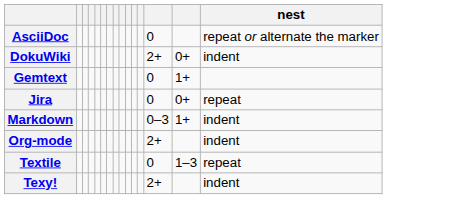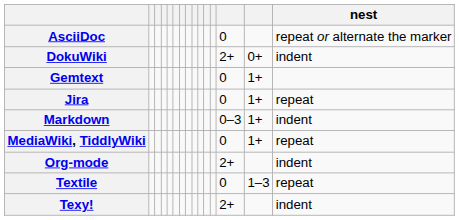 <table class="wikitable sortable sort-under">
 <tr>
 <th></th>
 <th><code></code></th>
 <th><code></code></th>
 <th><code></code></th>
 <th><code></code></th>
 <th><code></code></th>
 <th></th>
 <th></th>
 <th><code></code></th>
 <th><code></code></th>
 <th></th>
 <th></th>
 <th></th>
 <th></th>
 <th>nest</th>
 </tr>
 <tr>
 <th><a href='#'>AsciiDoc</a></th>
 <td></td>
 <td></td>
 <td></td>
 <td></td>
 <td></td>
 <td></td>
 <td></td>
 <td></td>
 <td></td>
 <td></td>
 <td></td>
 <td>0</td>
 <td></td>
 <td>repeat <em>or</em> alternate the marker</td>
 </tr>
 <tr>
 <th><a href='#'>DokuWiki</a></th>
 <td></td>
 <td></td>
 <td></td>
 <td></td>
 <td></td>
 <td></td>
 <td></td>
 <td></td>
 <td></td>
 <td></td>
 <td></td>
 <td>2+</td>
 <td>0+</td>
 <td>indent</td>
 </tr>
 <tr>
 <th><a href='#'>Gemtext</a></th>
 <td></td>
 <td></td>
 <td></td>
 <td></td>
 <td></td>
 <td></td>
 <td></td>
 <td></td>
 <td></td>
 <td></td>
 <td></td>
 <td>0</td>
 <td>1+</td>
 <td></td>
 </tr>
 <tr>
 <th><a href='#'>Jira</a></th>
 <td></td>
 <td></td>
 <td></td>
 <td></td>
 <td></td>
 <td></td>
 <td></td>
 <td></td>
 <td></td>
 <td></td>
 <td></td>
 <td>0</td>
-<td>0+</td>
+<td>1+</td>
 <td>repeat</td>
 </tr>
 <tr>
 <th><a href='#'>Markdown</a></th>
 <td></td>
 <td></td>
 <td></td>
 <td></td>
 <td></td>
 <td></td>
 <td></td>
 <td></td>
 <td></td>
 <td></td>
 <td></td>
 <td>0–3</td>
 <td>1+</td>
 <td>indent</td>
+</tr>
+<tr>
+<th><a href='#'>MediaWiki</a>, <a href='#'>TiddlyWiki</a></th>
+<td></td>
+<td></td>
+<td></td>
+<td></td>
+<td></td>
+<td></td>
+<td></td>
+<td></td>
+<td></td>
+<td></td>
+<td></td>
+<td>0</td>
+<td>1+</td>
+<td>repeat</td>
 </tr>
 <tr>
 <th><a href='#'>Org-mode</a></th>
 <td></td>
 <td></td>
 <td></td>
 <td></td>
 <td></td>
 <td></td>
 <td></td>
 <td></td>
 <td></td>
 <td></td>
 <td></td>
 <td>2+</td>
 <td></td>
 <td>indent</td>
 </tr>
 <tr>
 <th><a href='#'>Textile</a></th>
 <td></td>
 <td></td>
 <td></td>
 <td></td>
 <td></td>
 <td></td>
 <td></td>
 <td></td>
 <td></td>
 <td></td>
 <td></td>
 <td>0</td>
 <td>1–3</td>
 <td>repeat</td>
 </tr>
 <tr>
 <th><a href='#'>Texy!</a></th>
 <td></td>
 <td></td>
 <td></td>
 <td></td>
 <td></td>
 <td></td>
 <td></td>
 <td></td>
 <td></td>
 <td></td>
 <td></td>
 <td>2+</td>
 <td></td>
 <td>indent</td>
 </tr>
 </table>
